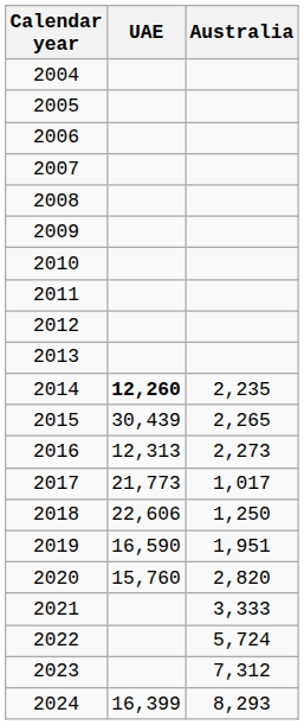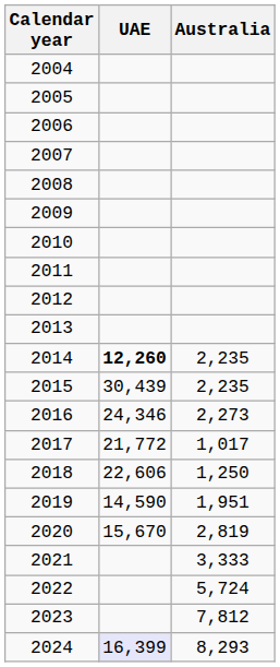 <table class=wikitable style="text-align: center;">
 <tr>
 <th>Calendar<br>year</th>
 <th>UAE</th>
 <th>Australia</th>
 </tr>
 <tr>
 <td>2004</td>
 <td></td>
 <td></td>
 </tr>
 <tr>
 <td>2005</td>
 <td></td>
 <td></td>
 </tr>
 <tr>
 <td>2006</td>
 <td></td>
 <td></td>
 </tr>
 <tr>
 <td>2007</td>
 <td></td>
 <td></td>
 </tr>
 <tr>
 <td>2008</td>
 <td></td>
 <td></td>
 </tr>
 <tr>
 <td>2009</td>
 <td></td>
 <td></td>
 </tr>
 <tr>
 <td>2010</td>
 <td></td>
 <td></td>
 </tr>
 <tr>
 <td>2011</td>
 <td></td>
 <td></td>
 </tr>
 <tr>
 <td>2012</td>
 <td></td>
 <td></td>
 </tr>
 <tr>
 <td>2013</td>
 <td></td>
 <td></td>
 </tr>
 <tr>
 <td>2014</td>
 <td><strong>12,260</strong></td>
 <td>2,235</td>
 </tr>
 <tr>
 <td>2015</td>
 <td>30,439</td>
-<td>2,265</td>
+<td>2,235</td>
 </tr>
 <tr>
 <td>2016</td>
-<td>12,313</td>
+<td>24,346</td>
 <td>2,273</td>
 </tr>
 <tr>
 <td>2017</td>
-<td>21,773</td>
+<td>21,772</td>
 <td>1,017</td>
 </tr>
 <tr>
 <td>2018</td>
 <td>22,606</td>
 <td>1,250</td>
 </tr>
 <tr>
 <td>2019</td>
-<td>16,590</td>
+<td>14,590</td>
 <td>1,951</td>
 </tr>
 <tr>
 <td>2020</td>
-<td>15,760</td>
-<td>2,820</td>
+<td>15,670</td>
+<td>2,819</td>
 </tr>
 <tr>
 <td>2021</td>
 <td></td>
 <td>3,333</td>
 </tr>
 <tr>
 <td>2022</td>
 <td></td>
 <td>5,724</td>
 </tr>
 <tr>
 <td>2023</td>
 <td></td>
-<td>7,312</td>
+<td>7,812</td>
 </tr>
 <tr>
 <td>2024</td>
-<td>16,399</td>
+<td style="background: lavender;">16,399</td>
 <td>8,293</td>
 </tr>
 </table>
